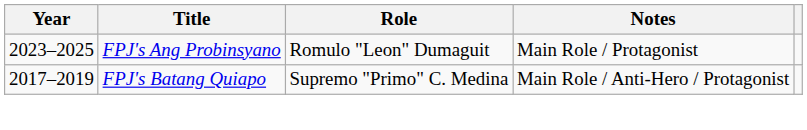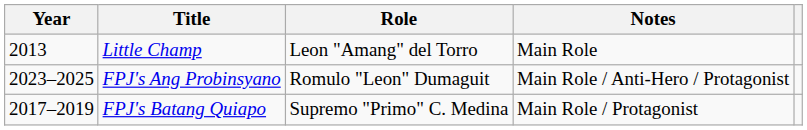 <table class="wikitable sortable">
 <tr>
 <th>Year</th>
 <th>Title</th>
 <th>Role</th>
 <th>Notes</th>
 <th></th>
 </tr>
 <tr>
+<td>2013</td>
+<td><em><a href='#'>Little Champ</a></em></td>
+<td>Leon "Amang" del Torro</td>
+<td>Main Role</td>
+<td></td>
+</tr>
+<tr>
 <td>2023–2025</td>
 <td><em><a href='#'>FPJ's Ang Probinsyano</a></em></td>
 <td>Romulo "Leon" Dumaguit</td>
-<td>Main Role / Protagonist</td>
+<td>Main Role / Anti-Hero / Protagonist</td>
 <td></td>
 </tr>
 <tr>
 <td>2017–2019</td>
 <td><em><a href='#'>FPJ's Batang Quiapo</a></em></td>
 <td>Supremo "Primo" C. Medina</td>
-<td>Main Role / Anti-Hero / Protagonist</td>
+<td>Main Role / Protagonist</td>
 <td></td>
 </tr>
 </table>
